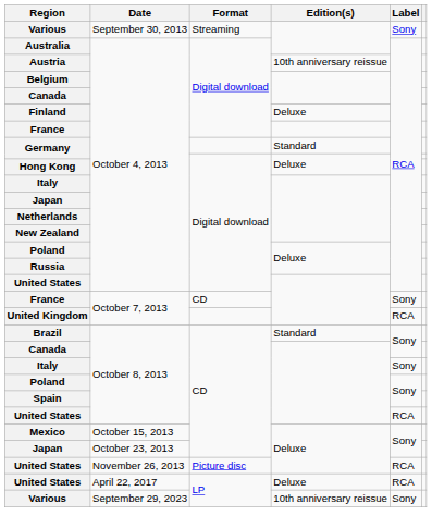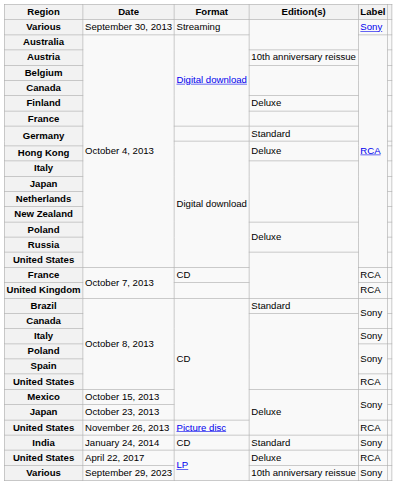 <table class="wikitable plainrowheaders">
 <tr>
 <th scope="col">Region</th>
 <th scope="col">Date</th>
 <th scope="col">Format</th>
 <th scope="col">Edition(s)</th>
 <th scope="col">Label</th>
 <th scope="col"></th>
 </tr>
 <tr>
 <th scope="row">Various</th>
 <td>September 30, 2013</td>
 <td>Streaming</td>
 <td rowspan="2"></td>
 <td><a href='#'>Sony</a></td>
 <td align="center"></td>
 </tr>
 <tr>
 <th scope="row">Australia</th>
 <td rowspan="16">October 4, 2013</td>
 <td rowspan="6"><a href='#'>Digital download</a></td>
 <td rowspan="16"><a href='#'>RCA</a></td>
 <td align="center"></td>
 </tr>
 <tr>
 <th scope="row">Austria</th>
 <td>10th anniversary reissue</td>
 <td align="center"></td>
 </tr>
 <tr>
 <th scope="row">Belgium</th>
 <td rowspan="2"></td>
 <td align="center"></td>
 </tr>
 <tr>
 <th scope="row">Canada</th>
 <td align="center"></td>
 </tr>
 <tr>
 <th scope="row">Finland</th>
 <td>Deluxe</td>
 <td align="center"></td>
 </tr>
 <tr>
 <th scope="row">France</th>
 <td></td>
 <td align="center"></td>
 </tr>
 <tr>
 <th rowspan="2" scope="row">Germany</th>
 <td></td>
 <td>Standard</td>
 <td align="center"></td>
 </tr>
 <tr>
 <td rowspan="9">Digital download</td>
 <td rowspan="2">Deluxe</td>
 <td align="center"></td>
 </tr>
 <tr>
 <th scope="row">Hong Kong</th>
 <td align="center"></td>
 </tr>
 <tr>
 <th scope="row">Italy</th>
 <td rowspan="4"></td>
 <td align="center"></td>
 </tr>
 <tr>
 <th scope="row">Japan</th>
 <td align="center"></td>
 </tr>
 <tr>
 <th scope="row">Netherlands</th>
 <td align="center"></td>
 </tr>
 <tr>
 <th scope="row">New Zealand</th>
 <td align="center"></td>
 </tr>
 <tr>
 <th scope="row">Poland</th>
 <td rowspan="2">Deluxe</td>
 <td align="center"></td>
 </tr>
 <tr>
 <th scope="row">Russia</th>
 <td align="center"></td>
 </tr>
 <tr>
 <th scope="row">United States</th>
 <td rowspan="3"></td>
 <td align="center"></td>
 </tr>
 <tr>
 <th scope="row">France</th>
 <td rowspan="2">October 7, 2013</td>
 <td>CD</td>
-<td>Sony</td>
+<td>RCA</td>
 <td align="center"></td>
 </tr>
 <tr>
 <th scope="row">United Kingdom</th>
 <td></td>
 <td>RCA</td>
 <td align="center"></td>
 </tr>
 <tr>
 <th scope="row">Brazil</th>
 <td rowspan="6">October 8, 2013</td>
 <td rowspan="8">CD</td>
 <td>Standard</td>
 <td rowspan="2">Sony</td>
 <td align="center"></td>
 </tr>
 <tr>
 <th scope="row">Canada</th>
 <td rowspan="5"></td>
 <td align="center"></td>
 </tr>
 <tr>
 <th scope="row">Italy</th>
 <td>Sony</td>
 <td align="center"></td>
 </tr>
 <tr>
 <th scope="row">Poland</th>
 <td rowspan="2">Sony</td>
 <td align="center"></td>
 </tr>
 <tr>
 <th scope="row">Spain</th>
 <td align="center"></td>
 </tr>
 <tr>
 <th scope="row">United States</th>
 <td>RCA</td>
 <td align="center"></td>
 </tr>
 <tr>
 <th scope="row">Mexico</th>
 <td>October 15, 2013</td>
 <td rowspan="3">Deluxe</td>
 <td rowspan="2">Sony</td>
 <td align="center"></td>
 </tr>
 <tr>
 <th scope="row">Japan</th>
 <td>October 23, 2013</td>
 <td align="center"></td>
 </tr>
 <tr>
 <th scope="row">United States</th>
 <td>November 26, 2013</td>
 <td><a href='#'>Picture disc</a></td>
 <td>RCA</td>
 <td align="center"></td>
 </tr>
 <tr>
+<th scope="row">India</th>
+<td>January 24, 2014</td>
+<td>CD</td>
+<td>Standard</td>
+<td>Sony</td>
+<td align="center"></td>
+</tr>
+<tr>
 <th scope="row">United States</th>
 <td>April 22, 2017</td>
 <td rowspan="2"><a href='#'>LP</a></td>
 <td>Deluxe</td>
 <td>RCA</td>
 <td align="center"></td>
 </tr>
 <tr>
 <th scope="row">Various</th>
 <td>September 29, 2023</td>
 <td>10th anniversary reissue</td>
 <td>Sony</td>
 <td align="center"></td>
 </tr>
 </table>
